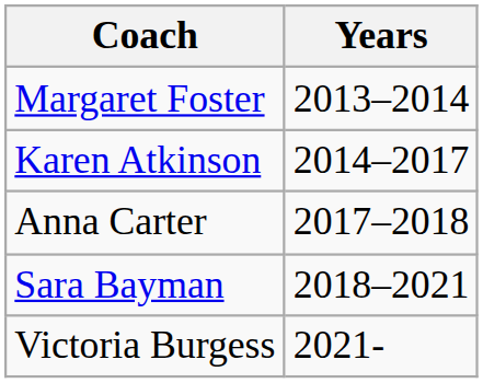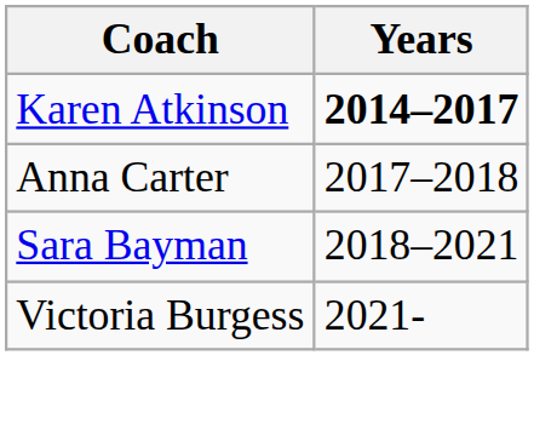 <table class="wikitable collapsible">
 <tr>
 <th>Coach</th>
 <th>Years</th>
 </tr>
 <tr>
-<td> <a href='#'>Margaret Foster</a></td>
-<td>2013–2014</td>
-</tr>
-<tr>
 <td> <a href='#'>Karen Atkinson</a></td>
-<td>2014–2017</td>
+<td><strong>2014–2017</strong></td>
 </tr>
 <tr>
 <td> Anna Carter </td>
 <td>2017–2018</td>
 </tr>
 <tr>
 <td> <a href='#'>Sara Bayman</a></td>
 <td>2018–2021</td>
 </tr>
 <tr>
 <td> Victoria Burgess</td>
 <td>2021-</td>
 </tr>
 </table>
